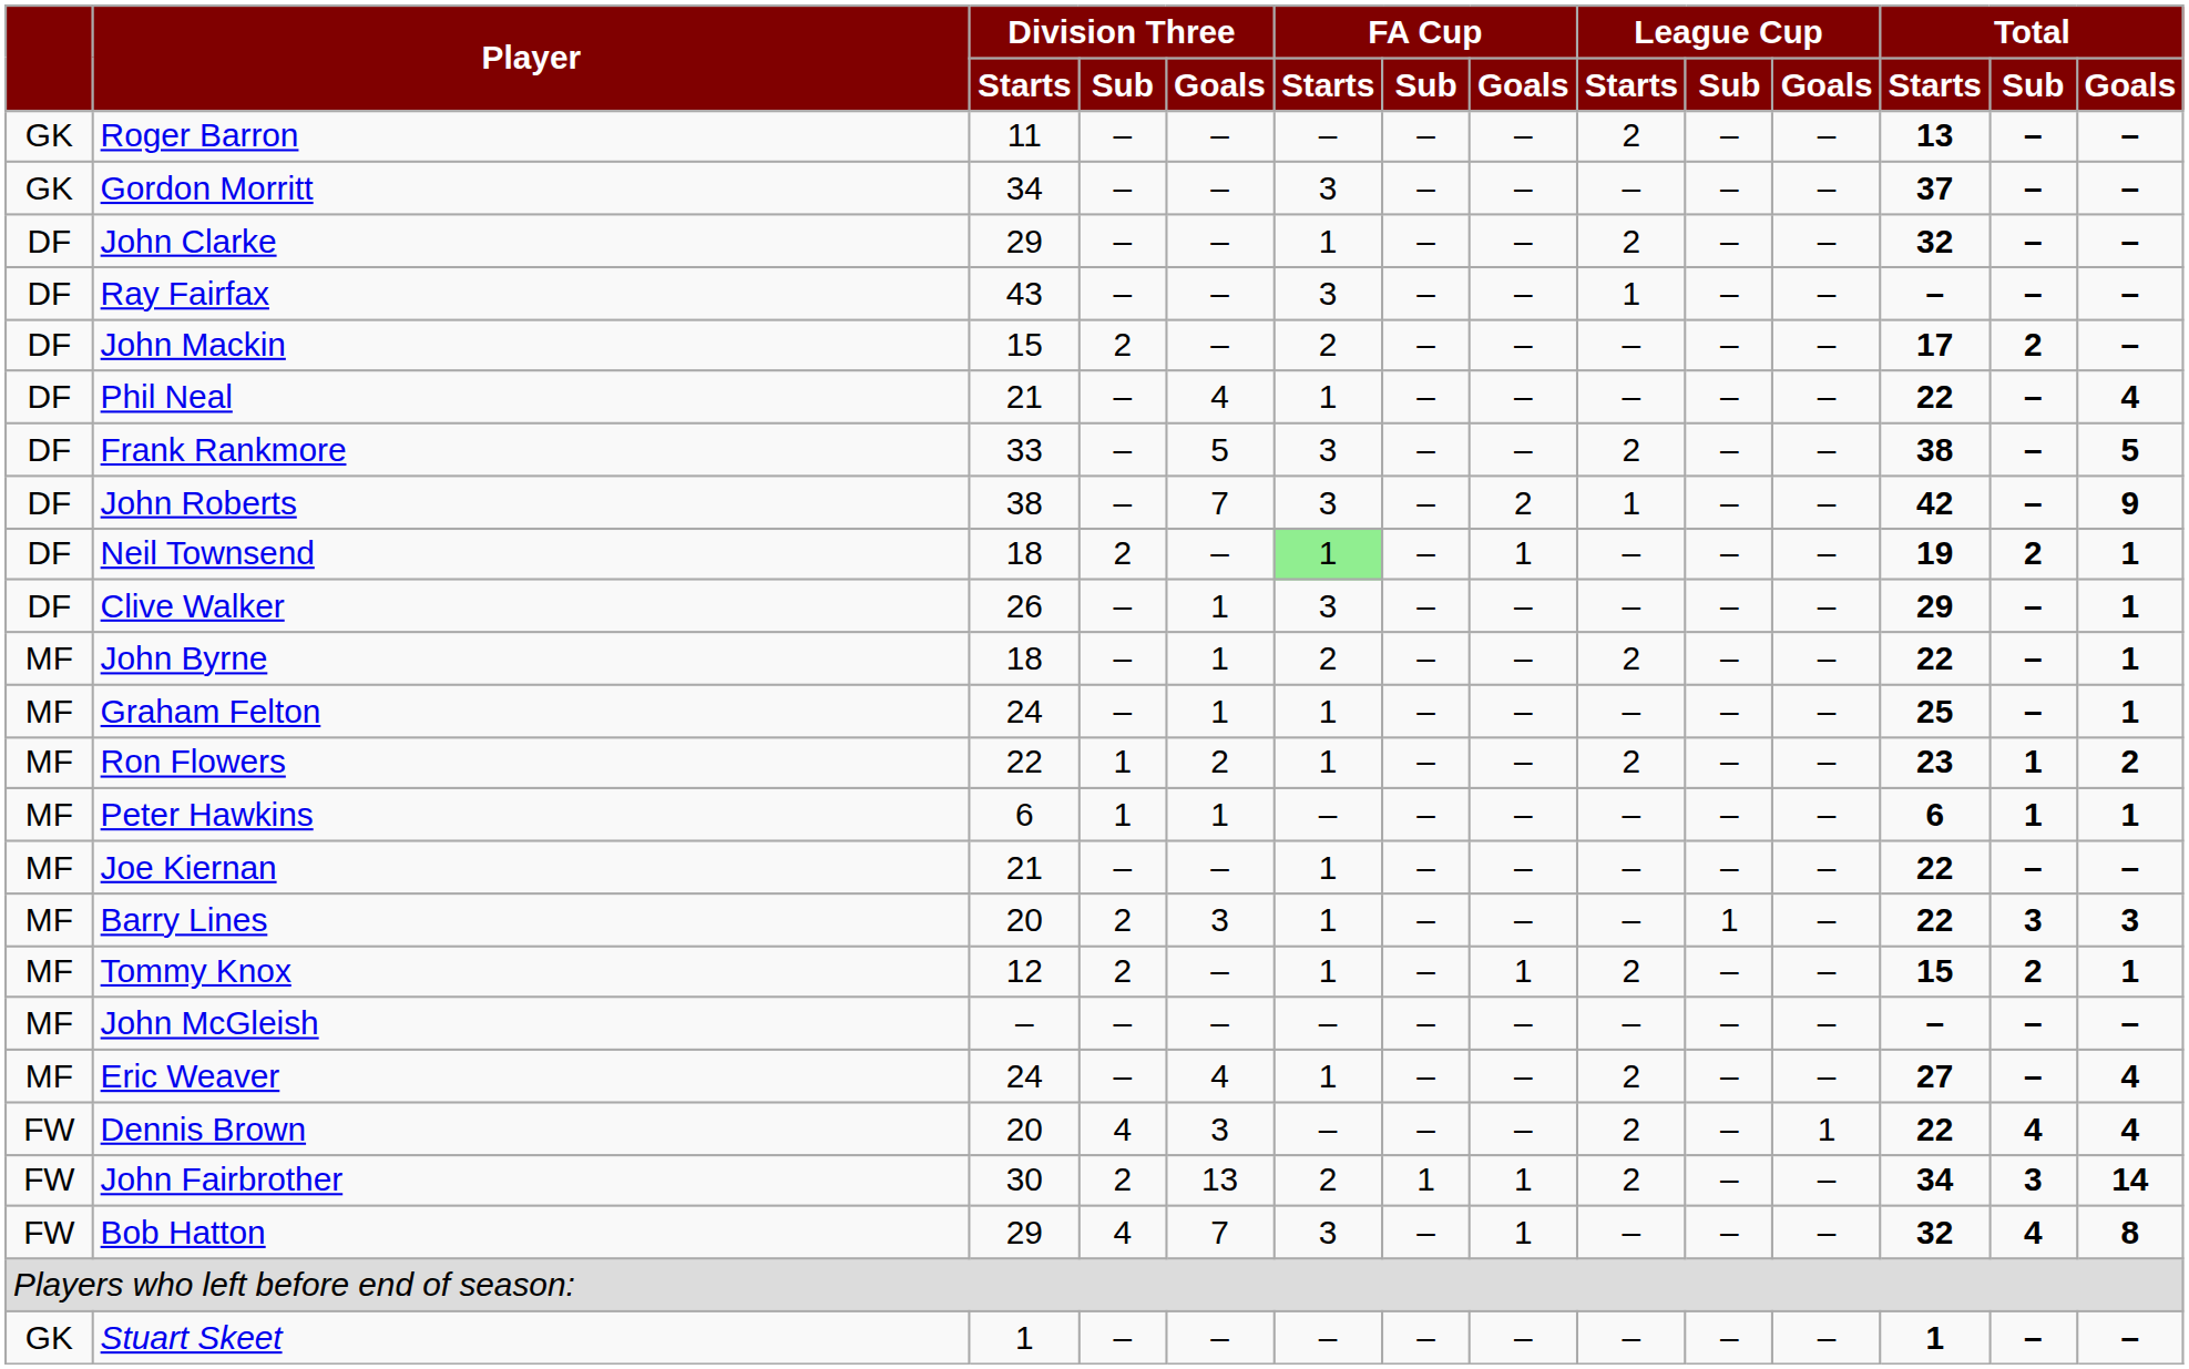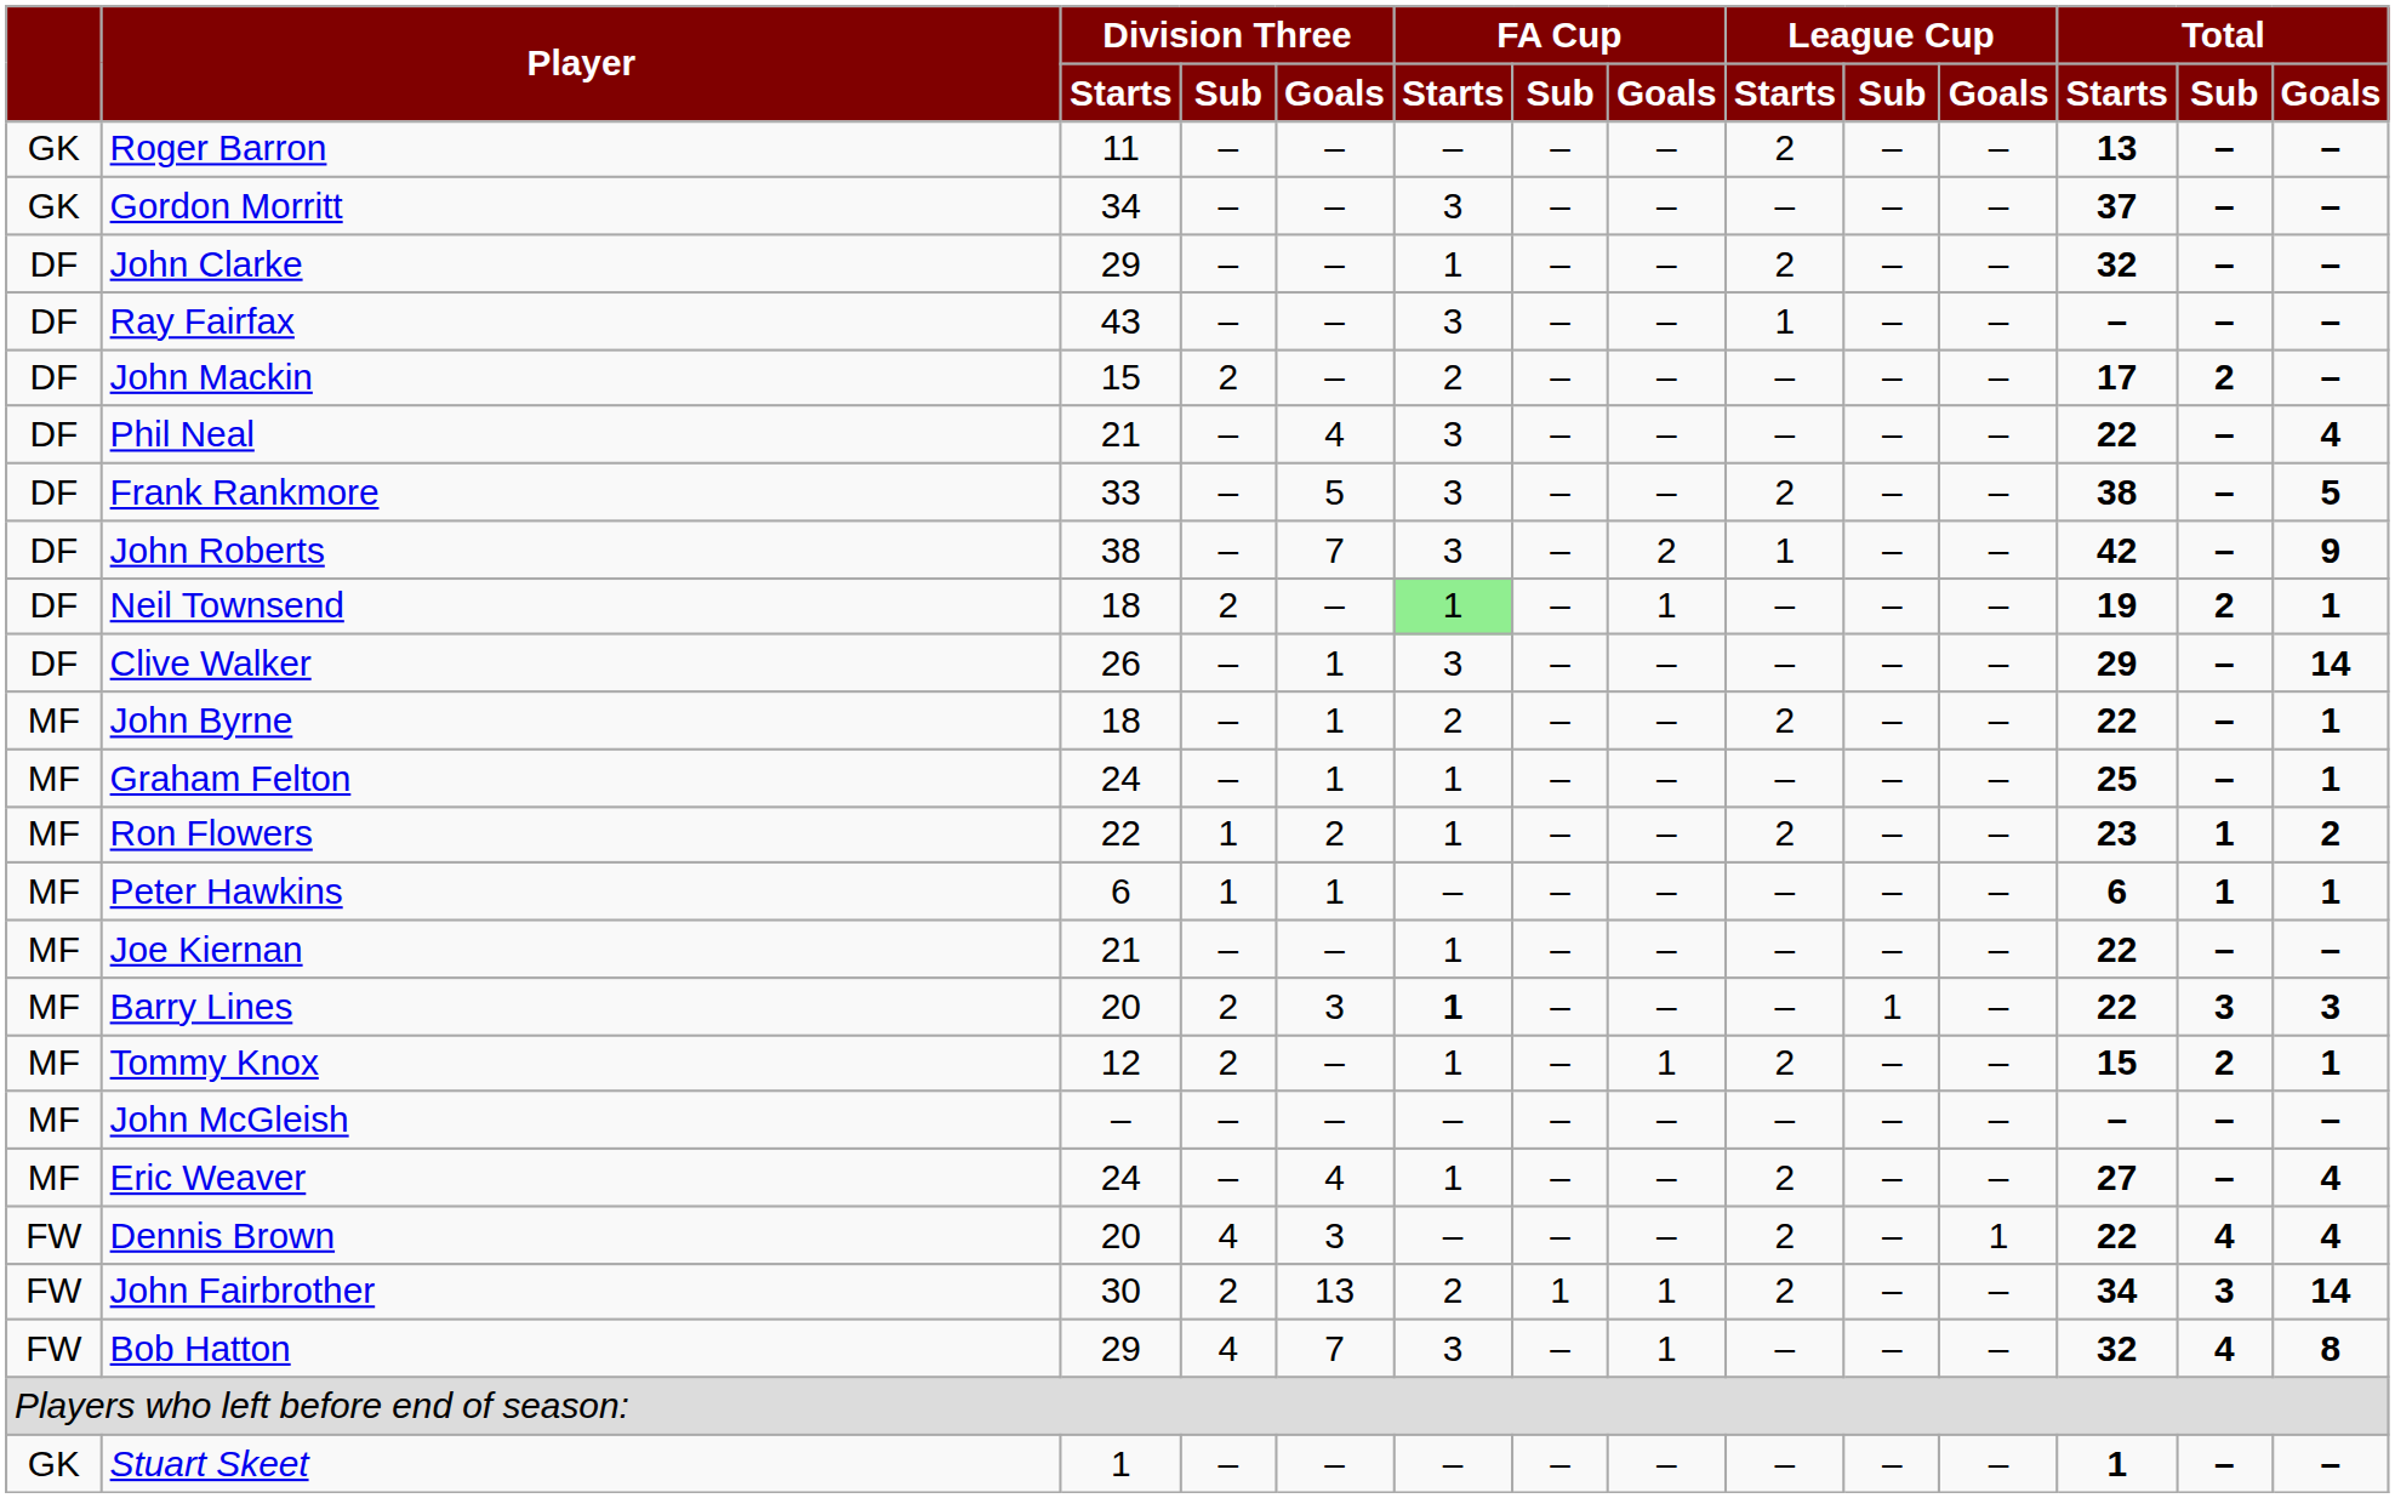 <table class="wikitable"  style="text-align:center; font-size:90%; width:60%;">
 <tr>
 <th rowspan="2" style="background:maroon; color:white;  width: 4%"></th>
 <th rowspan="2" style="background:maroon; color:white; ">Player</th>
 <th colspan="3" style="background:maroon; color:white; ">Division Three</th>
 <th colspan="3" style="background:maroon; color:white; ">FA Cup</th>
 <th colspan="3" style="background:maroon; color:white; ">League Cup</th>
 <th colspan="3" style="background:maroon; color:white; ">Total</th>
 </tr>
 <tr>
 <th style="background:maroon; color:white;  width: 4%;">Starts</th>
 <th style="background:maroon; color:white;  width: 4%;">Sub</th>
 <th style="background:maroon; color:white;  width: 4%;">Goals</th>
 <th style="background:maroon; color:white;  width: 4%;">Starts</th>
 <th style="background:maroon; color:white;  width: 4%;">Sub</th>
 <th style="background:maroon; color:white;  width: 4%;">Goals</th>
 <th style="background:maroon; color:white;  width: 4%;">Starts</th>
 <th style="background:maroon; color:white;  width: 4%;">Sub</th>
 <th style="background:maroon; color:white;  width: 4%;">Goals</th>
 <th style="background:maroon; color:white;  width: 4%;">Starts</th>
 <th style="background:maroon; color:white;  width: 4%;">Sub</th>
 <th style="background:maroon; color:white;  width: 4%;">Goals</th>
 </tr>
 <tr>
 <td>GK</td>
 <td style="text-align:left;"><a href='#'>Roger Barron</a></td>
 <td>11</td>
 <td>–</td>
 <td>–</td>
 <td>–</td>
 <td>–</td>
 <td>–</td>
 <td>2</td>
 <td>–</td>
 <td>–</td>
 <td><strong>13</strong></td>
 <td><strong>–</strong></td>
 <td><strong>–</strong></td>
 </tr>
 <tr>
 <td>GK</td>
 <td style="text-align:left;"><a href='#'>Gordon Morritt</a></td>
 <td>34</td>
 <td>–</td>
 <td>–</td>
 <td>3</td>
 <td>–</td>
 <td>–</td>
 <td>–</td>
 <td>–</td>
 <td>–</td>
 <td><strong>37</strong></td>
 <td><strong>–</strong></td>
 <td><strong>–</strong></td>
 </tr>
 <tr>
 <td>DF</td>
 <td style="text-align:left;"><a href='#'>John Clarke</a></td>
 <td>29</td>
 <td>–</td>
 <td>–</td>
 <td>1</td>
 <td>–</td>
 <td>–</td>
 <td>2</td>
 <td>–</td>
 <td>–</td>
 <td><strong>32</strong></td>
 <td><strong>–</strong></td>
 <td><strong>–</strong></td>
 </tr>
 <tr>
 <td>DF</td>
 <td style="text-align:left;"><a href='#'>Ray Fairfax</a></td>
 <td>43</td>
 <td>–</td>
 <td>–</td>
 <td>3</td>
 <td>–</td>
 <td>–</td>
 <td>1</td>
 <td>–</td>
 <td>–</td>
 <td><strong>–</strong></td>
 <td><strong>–</strong></td>
 <td><strong>–</strong></td>
 </tr>
 <tr>
 <td>DF</td>
 <td style="text-align:left;"><a href='#'>John Mackin</a></td>
 <td>15</td>
 <td>2</td>
 <td>–</td>
 <td>2</td>
 <td>–</td>
 <td>–</td>
 <td>–</td>
 <td>–</td>
 <td>–</td>
 <td><strong>17</strong></td>
 <td><strong>2</strong></td>
 <td><strong>–</strong></td>
 </tr>
 <tr>
 <td>DF</td>
 <td style="text-align:left;"><a href='#'>Phil Neal</a></td>
 <td>21</td>
 <td>–</td>
 <td>4</td>
-<td>1</td>
+<td>3</td>
 <td>–</td>
 <td>–</td>
 <td>–</td>
 <td>–</td>
 <td>–</td>
 <td><strong>22</strong></td>
 <td><strong>–</strong></td>
 <td><strong>4</strong></td>
 </tr>
 <tr>
 <td>DF</td>
 <td style="text-align:left;"><a href='#'>Frank Rankmore</a></td>
 <td>33</td>
 <td>–</td>
 <td>5</td>
 <td>3</td>
 <td>–</td>
 <td>–</td>
 <td>2</td>
 <td>–</td>
 <td>–</td>
 <td><strong>38</strong></td>
 <td><strong>–</strong></td>
 <td><strong>5</strong></td>
 </tr>
 <tr>
 <td>DF</td>
 <td style="text-align:left;"><a href='#'>John Roberts</a></td>
 <td>38</td>
 <td>–</td>
 <td>7</td>
 <td>3</td>
 <td>–</td>
 <td>2</td>
 <td>1</td>
 <td>–</td>
 <td>–</td>
 <td><strong>42</strong></td>
 <td><strong>–</strong></td>
 <td><strong>9</strong></td>
 </tr>
 <tr>
 <td>DF</td>
 <td style="text-align:left;"><a href='#'>Neil Townsend</a></td>
 <td>18</td>
 <td>2</td>
 <td>–</td>
 <td style="background: lightgreen;">1</td>
 <td>–</td>
 <td>1</td>
 <td>–</td>
 <td>–</td>
 <td>–</td>
 <td><strong>19</strong></td>
 <td><strong>2</strong></td>
 <td><strong>1</strong></td>
 </tr>
 <tr>
 <td>DF</td>
 <td style="text-align:left;"><a href='#'>Clive Walker</a></td>
 <td>26</td>
 <td>–</td>
 <td>1</td>
 <td>3</td>
 <td>–</td>
 <td>–</td>
 <td>–</td>
 <td>–</td>
 <td>–</td>
 <td><strong>29</strong></td>
 <td><strong>–</strong></td>
-<td><strong>1</strong></td>
+<td><strong>14</strong></td>
 </tr>
 <tr>
 <td>MF</td>
 <td style="text-align:left;"><a href='#'>John Byrne</a></td>
 <td>18</td>
 <td>–</td>
 <td>1</td>
 <td>2</td>
 <td>–</td>
 <td>–</td>
 <td>2</td>
 <td>–</td>
 <td>–</td>
 <td><strong>22</strong></td>
 <td><strong>–</strong></td>
 <td><strong>1</strong></td>
 </tr>
 <tr>
 <td>MF</td>
 <td style="text-align:left;"><a href='#'>Graham Felton</a></td>
 <td>24</td>
 <td>–</td>
 <td>1</td>
 <td>1</td>
 <td>–</td>
 <td>–</td>
 <td>–</td>
 <td>–</td>
 <td>–</td>
 <td><strong>25</strong></td>
 <td><strong>–</strong></td>
 <td><strong>1</strong></td>
 </tr>
 <tr>
 <td>MF</td>
 <td style="text-align:left;"><a href='#'>Ron Flowers</a></td>
 <td>22</td>
 <td>1</td>
 <td>2</td>
 <td>1</td>
 <td>–</td>
 <td>–</td>
 <td>2</td>
 <td>–</td>
 <td>–</td>
 <td><strong>23</strong></td>
 <td><strong>1</strong></td>
 <td><strong>2</strong></td>
 </tr>
 <tr>
 <td>MF</td>
 <td style="text-align:left;"><a href='#'>Peter Hawkins</a></td>
 <td>6</td>
 <td>1</td>
 <td>1</td>
 <td>–</td>
 <td>–</td>
 <td>–</td>
 <td>–</td>
 <td>–</td>
 <td>–</td>
 <td><strong>6</strong></td>
 <td><strong>1</strong></td>
 <td><strong>1</strong></td>
 </tr>
 <tr>
 <td>MF</td>
 <td style="text-align:left;"><a href='#'>Joe Kiernan</a></td>
 <td>21</td>
 <td>–</td>
 <td>–</td>
 <td>1</td>
 <td>–</td>
 <td>–</td>
 <td>–</td>
 <td>–</td>
 <td>–</td>
 <td><strong>22</strong></td>
 <td><strong>–</strong></td>
 <td><strong>–</strong></td>
 </tr>
 <tr>
 <td>MF</td>
 <td style="text-align:left;"><a href='#'>Barry Lines</a></td>
 <td>20</td>
 <td>2</td>
 <td>3</td>
-<td>1</td>
+<td><strong>1</strong></td>
 <td>–</td>
 <td>–</td>
 <td>–</td>
 <td>1</td>
 <td>–</td>
 <td><strong>22</strong></td>
 <td><strong>3</strong></td>
 <td><strong>3</strong></td>
 </tr>
 <tr>
 <td>MF</td>
 <td style="text-align:left;"><a href='#'>Tommy Knox</a></td>
 <td>12</td>
 <td>2</td>
 <td>–</td>
 <td>1</td>
 <td>–</td>
 <td>1</td>
 <td>2</td>
 <td>–</td>
 <td>–</td>
 <td><strong>15</strong></td>
 <td><strong>2</strong></td>
 <td><strong>1</strong></td>
 </tr>
 <tr>
 <td>MF</td>
 <td style="text-align:left;"><a href='#'>John McGleish</a></td>
 <td>–</td>
 <td>–</td>
 <td>–</td>
 <td>–</td>
 <td>–</td>
 <td>–</td>
 <td>–</td>
 <td>–</td>
 <td>–</td>
 <td><strong>–</strong></td>
 <td><strong>–</strong></td>
 <td><strong>–</strong></td>
 </tr>
 <tr>
 <td>MF</td>
 <td style="text-align:left;"><a href='#'>Eric Weaver</a></td>
 <td>24</td>
 <td>–</td>
 <td>4</td>
 <td>1</td>
 <td>–</td>
 <td>–</td>
 <td>2</td>
 <td>–</td>
 <td>–</td>
 <td><strong>27</strong></td>
 <td><strong>–</strong></td>
 <td><strong>4</strong></td>
 </tr>
 <tr>
 <td>FW</td>
 <td style="text-align:left;"><a href='#'>Dennis Brown</a></td>
 <td>20</td>
 <td>4</td>
 <td>3</td>
 <td>–</td>
 <td>–</td>
 <td>–</td>
 <td>2</td>
 <td>–</td>
 <td>1</td>
 <td><strong>22</strong></td>
 <td><strong>4</strong></td>
 <td><strong>4</strong></td>
 </tr>
 <tr>
 <td>FW</td>
 <td style="text-align:left;"><a href='#'>John Fairbrother</a></td>
 <td>30</td>
 <td>2</td>
 <td>13</td>
 <td>2</td>
 <td>1</td>
 <td>1</td>
 <td>2</td>
 <td>–</td>
 <td>–</td>
 <td><strong>34</strong></td>
 <td><strong>3</strong></td>
 <td><strong>14</strong></td>
 </tr>
 <tr>
 <td>FW</td>
 <td style="text-align:left;"><a href='#'>Bob Hatton</a></td>
 <td>29</td>
 <td>4</td>
 <td>7</td>
 <td>3</td>
 <td>–</td>
 <td>1</td>
 <td>–</td>
 <td>–</td>
 <td>–</td>
 <td><strong>32</strong></td>
 <td><strong>4</strong></td>
 <td><strong>8</strong></td>
 </tr>
 <tr>
 <td colspan="20" style="background:#dcdcdc; text-align:left;"><em>Players who left before end of season:</em></td>
 </tr>
 <tr>
 <td>GK</td>
 <td style="text-align:left;"><em><a href='#'>Stuart Skeet</a></em></td>
 <td>1</td>
 <td>–</td>
 <td>–</td>
 <td>–</td>
 <td>–</td>
 <td>–</td>
 <td>–</td>
 <td>–</td>
 <td>–</td>
 <td><strong>1</strong></td>
 <td><strong>–</strong></td>
 <td><strong>–</strong></td>
 </tr>
 </table>
